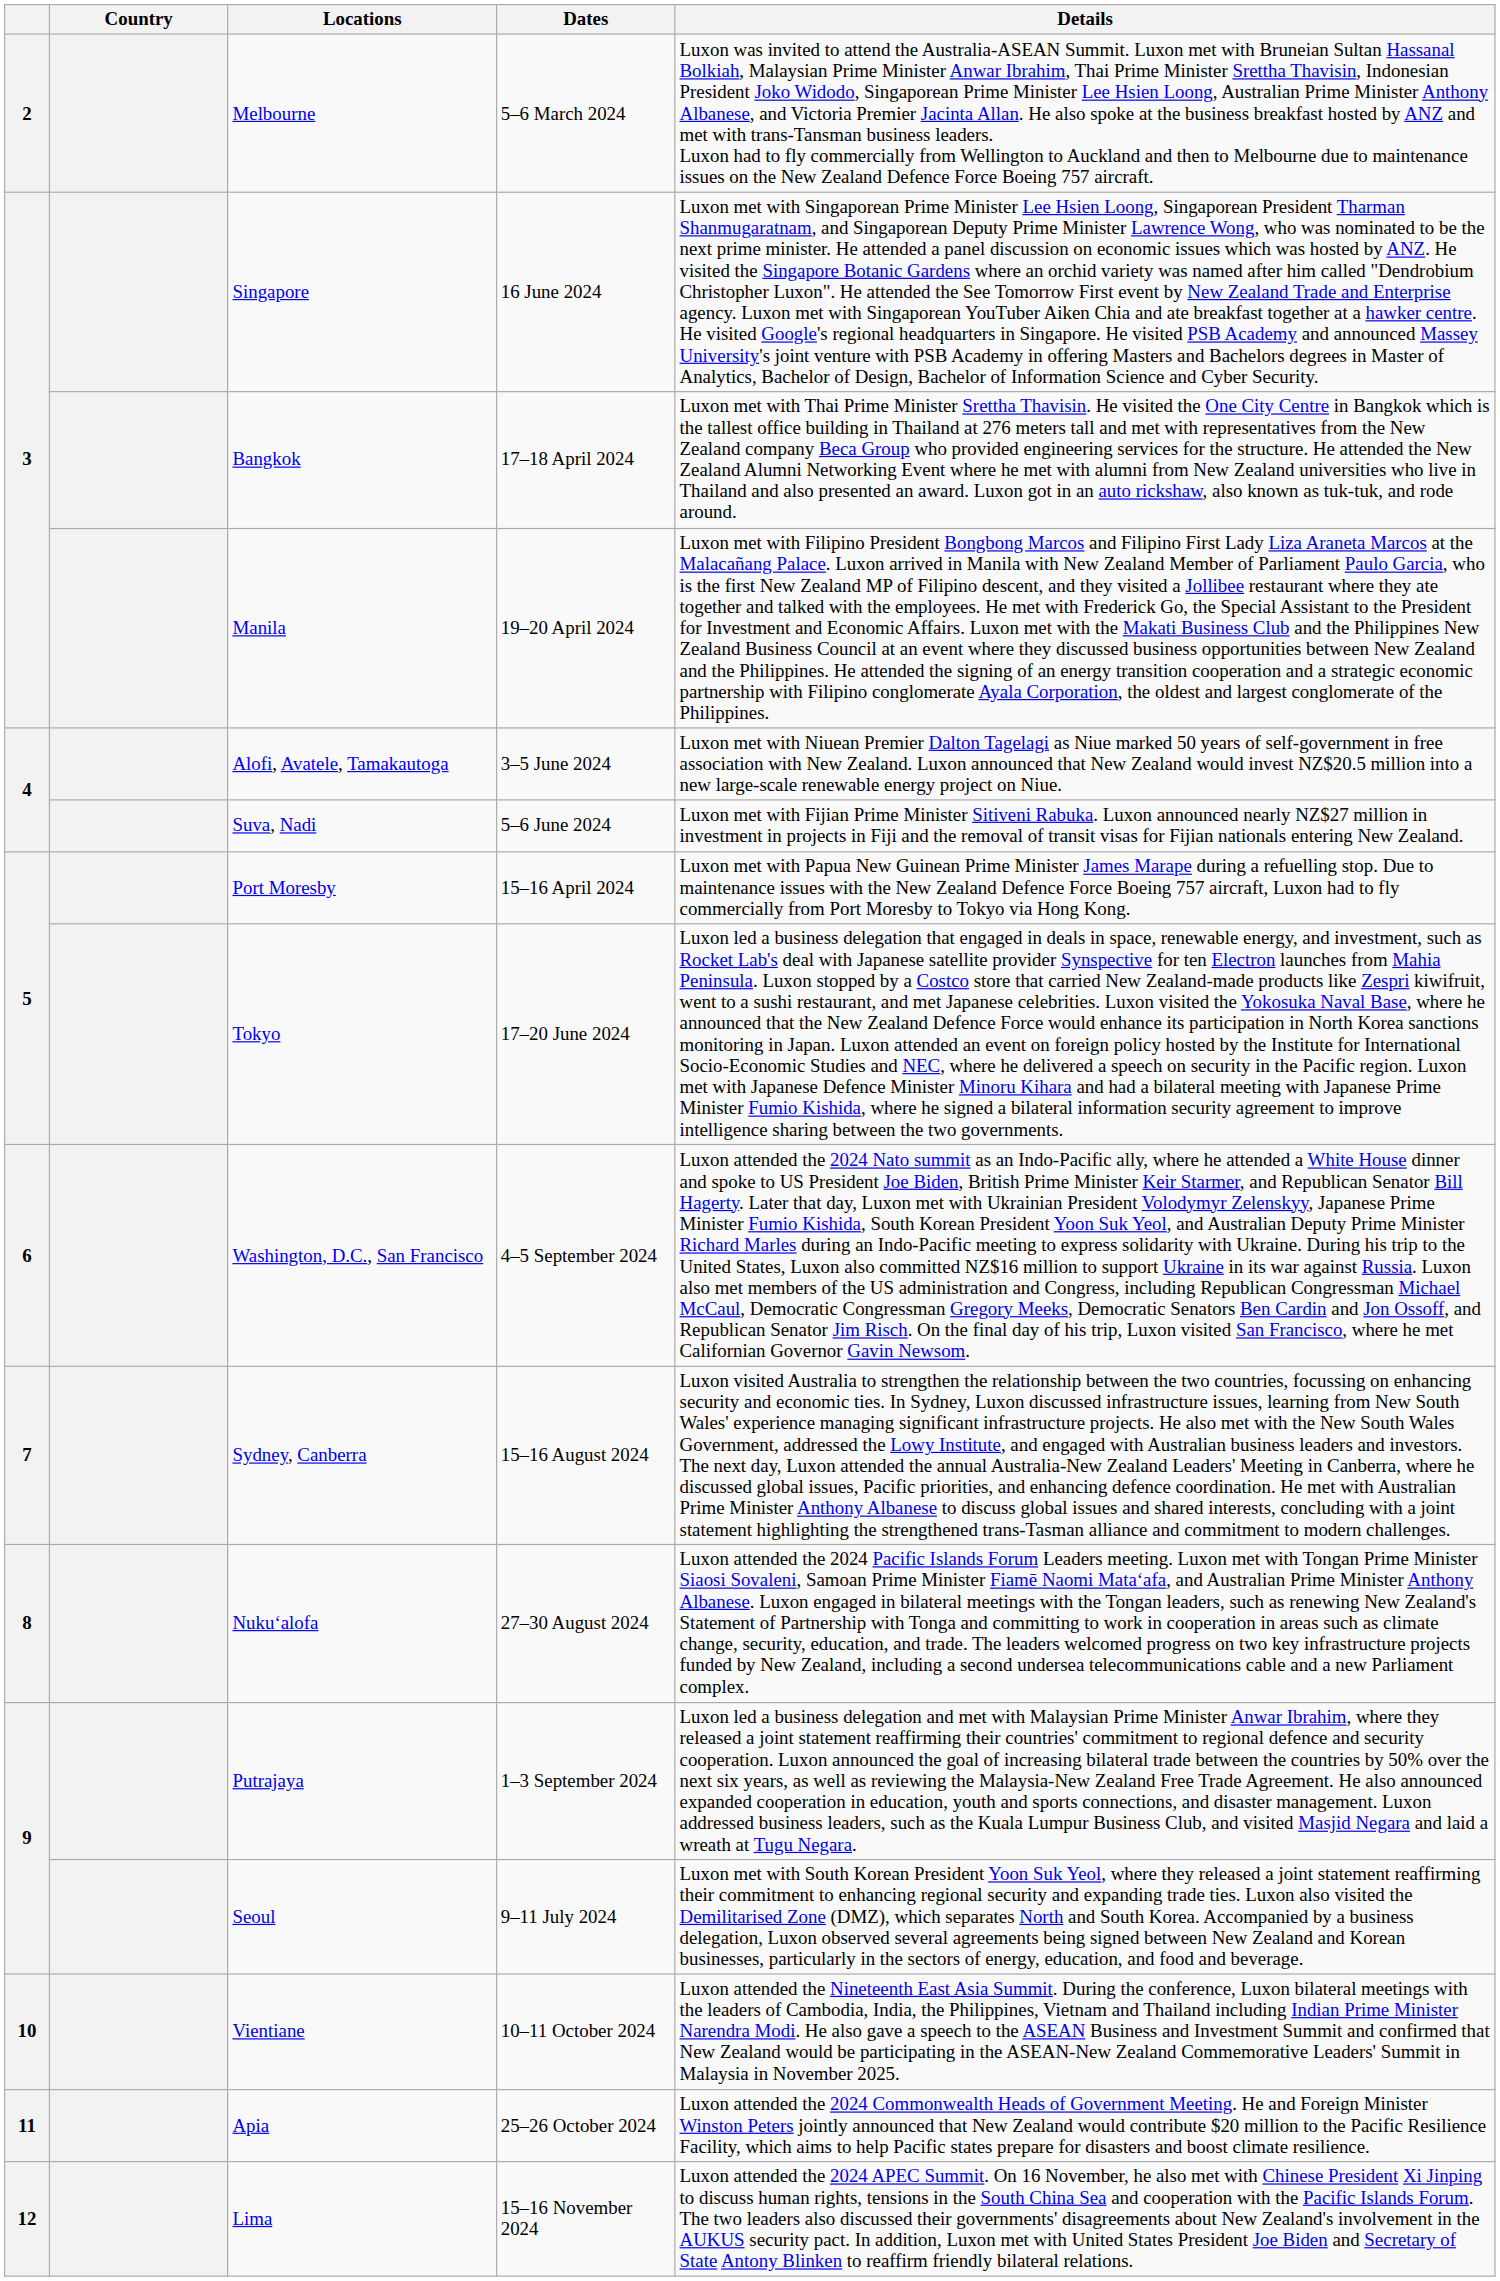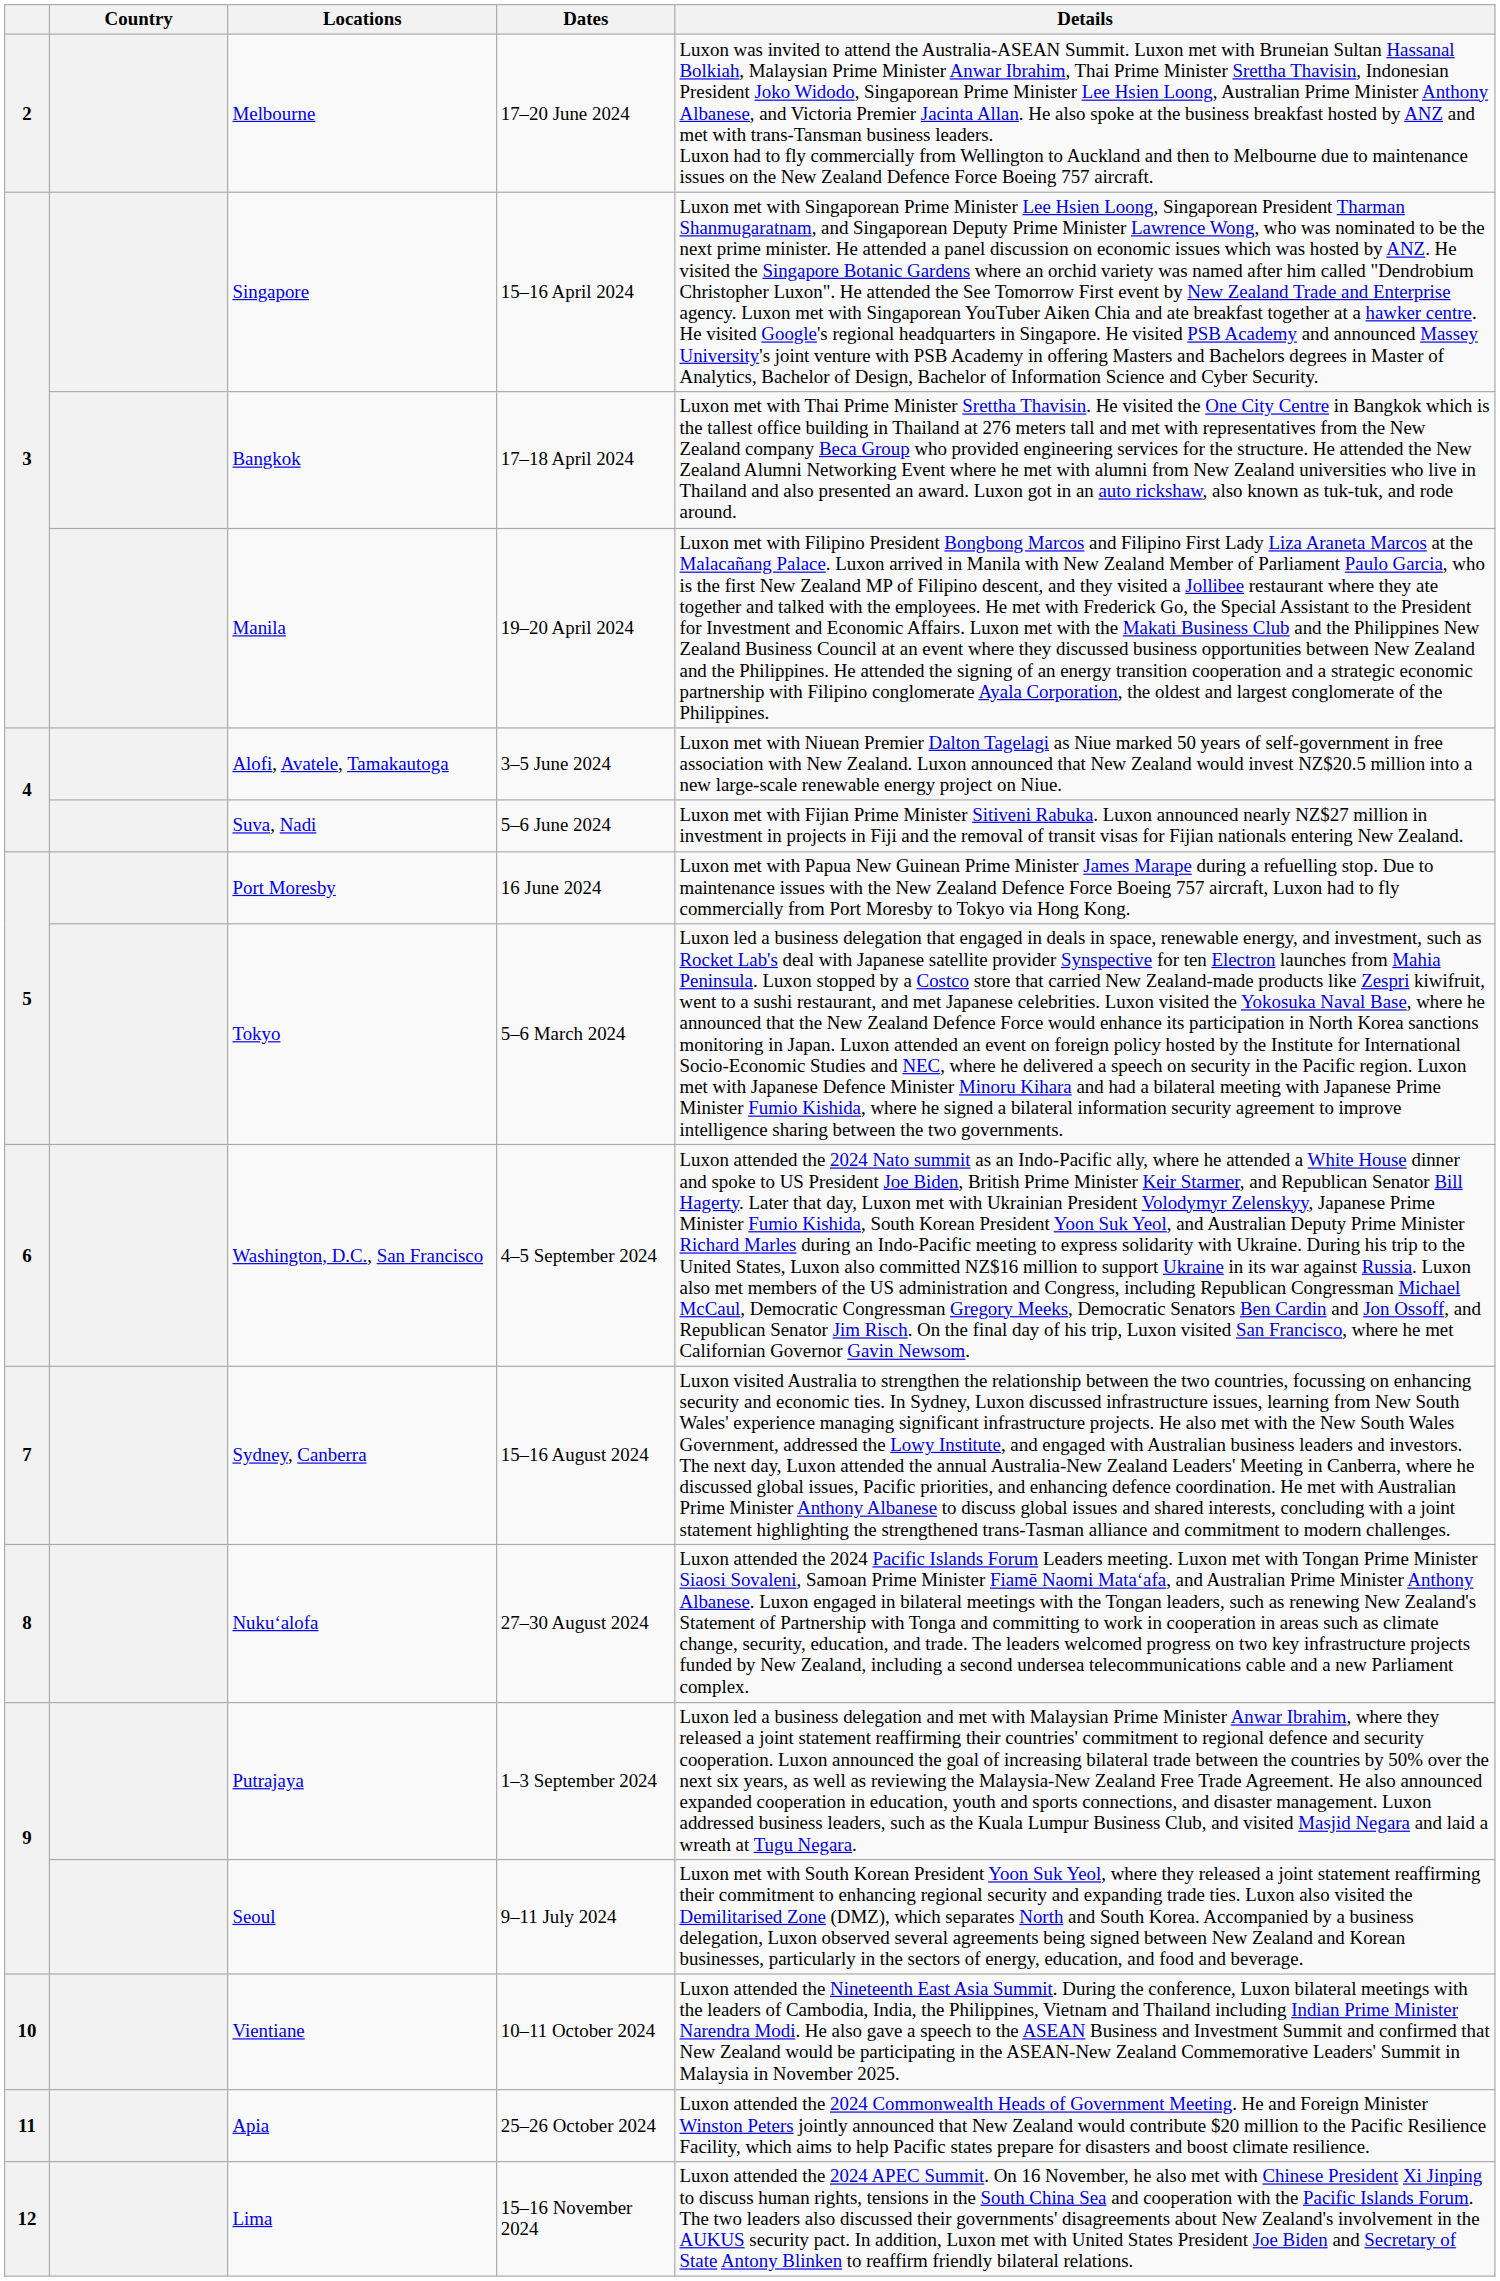 <table class="wikitable sortable" border="1" style="margin: 1em auto 1em auto">
 <tr>
 <th scope="col" style="width: 3%;"></th>
 <th scope="col" style="width: 12%;">Country</th>
 <th scope="col" style="width: 18%;">Locations</th>
 <th scope="col" style="width: 12%;">Dates</th>
 <th scope="col" style="width: 58%;" class="unsortable">Details</th>
 </tr>
 <tr>
 <th scope="row">2</th>
 <th scope="row"></th>
 <td><a href='#'>Melbourne</a></td>
-<td>5–6 March 2024</td>
+<td>17–20 June 2024</td>
 <td>Luxon was invited to attend the Australia-ASEAN Summit. Luxon met with Bruneian Sultan <a href='#'>Hassanal Bolkiah</a>, Malaysian Prime Minister <a href='#'>Anwar Ibrahim</a>, Thai Prime Minister <a href='#'>Srettha Thavisin</a>, Indonesian President <a href='#'>Joko Widodo</a>, Singaporean Prime Minister <a href='#'>Lee Hsien Loong</a>, Australian Prime Minister <a href='#'>Anthony Albanese</a>, and Victoria Premier <a href='#'>Jacinta Allan</a>. He also spoke at the business breakfast hosted by <a href='#'>ANZ</a> and met with trans-Tansman business leaders.<br>Luxon had to fly commercially from Wellington to Auckland and then to Melbourne due to maintenance issues on the New Zealand Defence Force Boeing 757 aircraft.</td>
 </tr>
 <tr>
 <th scope="row" rowspan=3>3</th>
 <th scope="row"></th>
 <td><a href='#'>Singapore</a></td>
-<td>16 June 2024</td>
+<td>15–16 April 2024</td>
 <td>Luxon met with Singaporean Prime Minister <a href='#'>Lee Hsien Loong</a>, Singaporean President <a href='#'>Tharman Shanmugaratnam</a>, and Singaporean Deputy Prime Minister <a href='#'>Lawrence Wong</a>, who was nominated to be the next prime minister. He attended a panel discussion on economic issues which was hosted by <a href='#'>ANZ</a>. He visited the <a href='#'>Singapore Botanic Gardens</a> where an orchid variety was named after him called "Dendrobium Christopher Luxon". He attended the See Tomorrow First event by <a href='#'>New Zealand Trade and Enterprise</a> agency. Luxon met with Singaporean YouTuber Aiken Chia and ate breakfast together at a <a href='#'>hawker centre</a>. He visited <a href='#'>Google</a>'s regional headquarters in Singapore. He visited <a href='#'>PSB Academy</a> and announced <a href='#'>Massey University</a>'s joint venture with PSB Academy in offering Masters and Bachelors degrees in Master of Analytics, Bachelor of Design, Bachelor of Information Science and Cyber Security.</td>
 </tr>
 <tr>
 <th scope="row"></th>
 <td><a href='#'>Bangkok</a></td>
 <td>17–18 April 2024</td>
 <td>Luxon met with Thai Prime Minister <a href='#'>Srettha Thavisin</a>. He visited the <a href='#'>One City Centre</a> in Bangkok which is the tallest office building in Thailand at 276 meters tall and met with representatives from the New Zealand company <a href='#'>Beca Group</a> who provided engineering services for the structure. He attended the New Zealand Alumni Networking Event where he met with alumni from New Zealand universities who live in Thailand and also presented an award. Luxon got in an <a href='#'>auto rickshaw</a>, also known as tuk-tuk, and rode around.</td>
 </tr>
 <tr>
 <th scope="row"></th>
 <td><a href='#'>Manila</a></td>
 <td>19–20 April 2024</td>
 <td>Luxon met with Filipino President <a href='#'>Bongbong Marcos</a> and Filipino First Lady <a href='#'>Liza Araneta Marcos</a> at the <a href='#'>Malacañang Palace</a>. Luxon arrived in Manila with New Zealand Member of Parliament <a href='#'>Paulo Garcia</a>, who is the first New Zealand MP of Filipino descent, and they visited a <a href='#'>Jollibee</a> restaurant where they ate together and talked with the employees. He met with Frederick Go, the Special Assistant to the President for Investment and Economic Affairs. Luxon met with the <a href='#'>Makati Business Club</a> and the Philippines New Zealand Business Council at an event where they discussed business opportunities between New Zealand and the Philippines. He attended the signing of an energy transition cooperation and a strategic economic partnership with Filipino conglomerate <a href='#'>Ayala Corporation</a>, the oldest and largest conglomerate of the Philippines.</td>
 </tr>
 <tr>
 <th scope="row" rowspan=2>4</th>
 <th scope="row"></th>
 <td><a href='#'>Alofi</a>, <a href='#'>Avatele</a>, <a href='#'>Tamakautoga</a></td>
 <td>3–5 June 2024</td>
 <td>Luxon met with Niuean Premier <a href='#'>Dalton Tagelagi</a> as Niue marked 50 years of self-government in free association with New Zealand. Luxon announced that New Zealand would invest NZ$20.5 million into a new large-scale renewable energy project on Niue.</td>
 </tr>
 <tr>
 <th scope="row"></th>
 <td><a href='#'>Suva</a>, <a href='#'>Nadi</a></td>
 <td>5–6 June 2024</td>
 <td>Luxon met with Fijian Prime Minister <a href='#'>Sitiveni Rabuka</a>. Luxon announced nearly NZ$27 million in investment in projects in Fiji and the removal of transit visas for Fijian nationals entering New Zealand.</td>
 </tr>
 <tr>
 <th scope="row" rowspan=2>5</th>
 <th scope="row"></th>
 <td><a href='#'>Port Moresby</a></td>
-<td>15–16 April 2024</td>
+<td>16 June 2024</td>
 <td>Luxon met with Papua New Guinean Prime Minister <a href='#'>James Marape</a> during a refuelling stop. Due to maintenance issues with the New Zealand Defence Force Boeing 757 aircraft, Luxon had to fly commercially from Port Moresby to Tokyo via Hong Kong.</td>
 </tr>
 <tr>
 <th scope="row"></th>
 <td><a href='#'>Tokyo</a></td>
-<td>17–20 June 2024</td>
+<td>5–6 March 2024</td>
 <td>Luxon led a business delegation that engaged in deals in space, renewable energy, and investment, such as <a href='#'>Rocket Lab's</a> deal with Japanese satellite provider <a href='#'>Synspective</a> for ten <a href='#'>Electron</a> launches from <a href='#'>Mahia Peninsula</a>. Luxon stopped by a <a href='#'>Costco</a> store that carried New Zealand-made products like <a href='#'>Zespri</a> kiwifruit, went to a sushi restaurant, and met Japanese celebrities. Luxon visited the <a href='#'>Yokosuka Naval Base</a>, where he announced that the New Zealand Defence Force would enhance its participation in North Korea sanctions monitoring in Japan. Luxon attended an event on foreign policy hosted by the Institute for International Socio-Economic Studies and <a href='#'>NEC</a>, where he delivered a speech on security in the Pacific region. Luxon met with Japanese Defence Minister <a href='#'>Minoru Kihara</a> and had a bilateral meeting with Japanese Prime Minister <a href='#'>Fumio Kishida</a>, where he signed a bilateral information security agreement to improve intelligence sharing between the two governments.</td>
 </tr>
 <tr>
 <th scope="row">6</th>
 <th scope="row"></th>
 <td><a href='#'>Washington, D.C.</a>, <a href='#'>San Francisco</a></td>
 <td>4–5 September 2024</td>
 <td>Luxon attended the <a href='#'>2024 Nato summit</a> as an Indo-Pacific ally, where he attended a <a href='#'>White House</a> dinner and spoke to US President <a href='#'>Joe Biden</a>, British Prime Minister <a href='#'>Keir Starmer</a>, and Republican Senator <a href='#'>Bill Hagerty</a>. Later that day, Luxon met with Ukrainian President <a href='#'>Volodymyr Zelenskyy</a>, Japanese Prime Minister <a href='#'>Fumio Kishida</a>, South Korean President <a href='#'>Yoon Suk Yeol</a>, and Australian Deputy Prime Minister <a href='#'>Richard Marles</a> during an Indo-Pacific meeting to express solidarity with Ukraine. During his trip to the United States, Luxon also committed NZ$16 million to support <a href='#'>Ukraine</a> in its war against <a href='#'>Russia</a>. Luxon also met members of the US administration and Congress, including Republican Congressman <a href='#'>Michael McCaul</a>, Democratic Congressman <a href='#'>Gregory Meeks</a>, Democratic Senators <a href='#'>Ben Cardin</a> and <a href='#'>Jon Ossoff</a>, and Republican Senator <a href='#'>Jim Risch</a>. On the final day of his trip, Luxon visited <a href='#'>San Francisco</a>, where he met Californian Governor <a href='#'>Gavin Newsom</a>.</td>
 </tr>
 <tr>
 <th scope="row">7</th>
 <th scope="row"></th>
 <td><a href='#'>Sydney</a>, <a href='#'>Canberra</a></td>
 <td>15–16 August 2024</td>
 <td>Luxon visited Australia to strengthen the relationship between the two countries, focussing on enhancing security and economic ties. In Sydney, Luxon discussed infrastructure issues, learning from New South Wales' experience managing significant infrastructure projects. He also met with the New South Wales Government, addressed the <a href='#'>Lowy Institute</a>, and engaged with Australian business leaders and investors. The next day, Luxon attended the annual Australia-New Zealand Leaders' Meeting in Canberra, where he discussed global issues, Pacific priorities, and enhancing defence coordination. He met with Australian Prime Minister <a href='#'>Anthony Albanese</a> to discuss global issues and shared interests, concluding with a joint statement highlighting the strengthened trans-Tasman alliance and commitment to modern challenges.</td>
 </tr>
 <tr>
 <th scope="row">8</th>
 <th scope="row"></th>
 <td><a href='#'>Nukuʻalofa</a></td>
 <td>27–30 August 2024</td>
 <td>Luxon attended the 2024 <a href='#'>Pacific Islands Forum</a> Leaders meeting. Luxon met with Tongan Prime Minister <a href='#'>Siaosi Sovaleni</a>, Samoan Prime Minister <a href='#'>Fiamē Naomi Mataʻafa</a>, and Australian Prime Minister <a href='#'>Anthony Albanese</a>. Luxon engaged in bilateral meetings with the Tongan leaders, such as renewing New Zealand's Statement of Partnership with Tonga and committing to work in cooperation in areas such as climate change, security, education, and trade. The leaders welcomed progress on two key infrastructure projects funded by New Zealand, including a second undersea telecommunications cable and a new Parliament complex.</td>
 </tr>
 <tr>
 <th scope="row" rowspan=2>9</th>
 <th scope="row"></th>
 <td><a href='#'>Putrajaya</a></td>
 <td>1–3 September 2024</td>
 <td>Luxon led a business delegation and met with Malaysian Prime Minister <a href='#'>Anwar Ibrahim</a>, where they released a joint statement reaffirming their countries' commitment to regional defence and security cooperation. Luxon announced the goal of increasing bilateral trade between the countries by 50% over the next six years, as well as reviewing the Malaysia-New Zealand Free Trade Agreement. He also announced expanded cooperation in education, youth and sports connections, and disaster management. Luxon addressed business leaders, such as the Kuala Lumpur Business Club, and visited <a href='#'>Masjid Negara</a> and laid a wreath at <a href='#'>Tugu Negara</a>.</td>
 </tr>
 <tr>
 <th scope="row"></th>
 <td><a href='#'>Seoul</a></td>
 <td>9–11 July 2024</td>
 <td>Luxon met with South Korean President <a href='#'>Yoon Suk Yeol</a>, where they released a joint statement reaffirming their commitment to enhancing regional security and expanding trade ties. Luxon also visited the <a href='#'>Demilitarised Zone</a> (DMZ), which separates <a href='#'>North</a> and South Korea. Accompanied by a business delegation, Luxon observed several agreements being signed between New Zealand and Korean businesses, particularly in the sectors of energy, education, and food and beverage.</td>
 </tr>
 <tr>
 <th scope="row">10</th>
 <th scope="row"></th>
 <td><a href='#'>Vientiane</a></td>
 <td>10–11 October 2024</td>
 <td>Luxon attended the <a href='#'>Nineteenth East Asia Summit</a>. During the conference, Luxon bilateral meetings with the leaders of Cambodia, India, the Philippines, Vietnam and Thailand including <a href='#'>Indian Prime Minister</a> <a href='#'>Narendra Modi</a>. He also gave a speech to the <a href='#'>ASEAN</a> Business and Investment Summit and confirmed that New Zealand would be participating in the ASEAN-New Zealand Commemorative Leaders' Summit in Malaysia in November 2025.</td>
 </tr>
 <tr>
 <th scope="row">11</th>
 <th scope="row"></th>
 <td><a href='#'>Apia</a></td>
 <td>25–26 October 2024</td>
 <td>Luxon attended the <a href='#'>2024 Commonwealth Heads of Government Meeting</a>. He and Foreign Minister <a href='#'>Winston Peters</a> jointly announced that New Zealand would contribute $20 million to the Pacific Resilience Facility, which aims to help Pacific states prepare for disasters and boost climate resilience.</td>
 </tr>
 <tr>
 <th scope="row">12</th>
 <th scope="row"></th>
 <td><a href='#'>Lima</a></td>
 <td>15–16 November 2024</td>
 <td>Luxon attended the <a href='#'>2024 APEC Summit</a>. On 16 November, he also met with <a href='#'>Chinese President</a> <a href='#'>Xi Jinping</a> to discuss human rights, tensions in the <a href='#'>South China Sea</a> and cooperation with the <a href='#'>Pacific Islands Forum</a>. The two leaders also discussed their governments' disagreements about New Zealand's involvement in the <a href='#'>AUKUS</a> security pact. In addition, Luxon met with United States President <a href='#'>Joe Biden</a> and <a href='#'>Secretary of State</a> <a href='#'>Antony Blinken</a> to reaffirm friendly bilateral relations.</td>
 </tr>
 </table>
